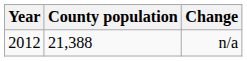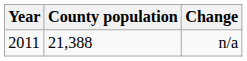 <table class="wikitable">
 <tr>
 <th>Year</th>
 <th>County population</th>
 <th>Change</th>
 </tr>
 <tr>
-<td>2012</td>
+<td>2011</td>
 <td>21,388</td>
 <td align="right">n/a</td>
 </tr>
 </table>
